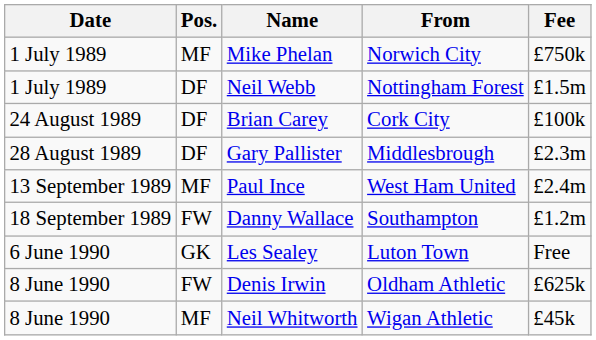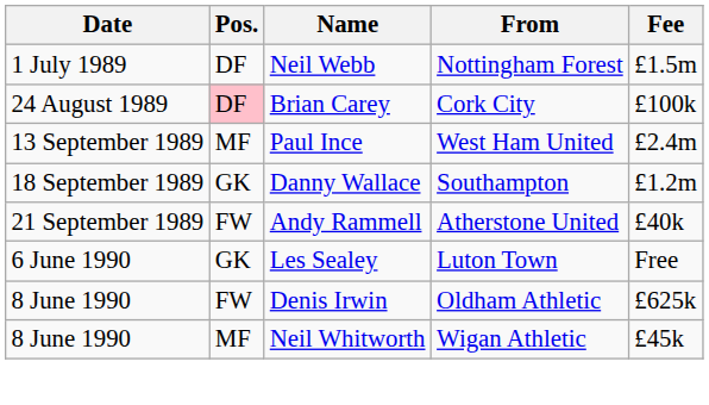 <table class="wikitable">
 <tr>
 <th>Date</th>
 <th>Pos.</th>
 <th>Name</th>
 <th>From</th>
 <th>Fee</th>
 </tr>
 <tr>
 <td>1 July 1989</td>
-<td>MF</td>
-<td> <a href='#'>Mike Phelan</a></td>
-<td> <a href='#'>Norwich City</a></td>
-<td>£750k</td>
-</tr>
-<tr>
-<td>1 July 1989</td>
 <td>DF</td>
 <td> <a href='#'>Neil Webb</a></td>
 <td> <a href='#'>Nottingham Forest</a></td>
 <td>£1.5m</td>
 </tr>
 <tr>
 <td>24 August 1989</td>
-<td>DF</td>
+<td style="background: pink;">DF</td>
 <td> <a href='#'>Brian Carey</a></td>
 <td> <a href='#'>Cork City</a></td>
 <td>£100k</td>
-</tr>
-<tr>
-<td>28 August 1989</td>
-<td>DF</td>
-<td> <a href='#'>Gary Pallister</a></td>
-<td> <a href='#'>Middlesbrough</a></td>
-<td>£2.3m</td>
 </tr>
 <tr>
 <td>13 September 1989</td>
 <td>MF</td>
 <td> <a href='#'>Paul Ince</a></td>
 <td> <a href='#'>West Ham United</a></td>
 <td>£2.4m</td>
 </tr>
 <tr>
 <td>18 September 1989</td>
-<td>FW</td>
+<td>GK</td>
 <td> <a href='#'>Danny Wallace</a></td>
 <td> <a href='#'>Southampton</a></td>
 <td>£1.2m</td>
+</tr>
+<tr>
+<td>21 September 1989</td>
+<td>FW</td>
+<td> <a href='#'>Andy Rammell</a></td>
+<td> <a href='#'>Atherstone United</a></td>
+<td>£40k</td>
 </tr>
 <tr>
 <td>6 June 1990</td>
 <td>GK</td>
 <td> <a href='#'>Les Sealey</a></td>
 <td> <a href='#'>Luton Town</a></td>
 <td>Free</td>
 </tr>
 <tr>
 <td>8 June 1990</td>
 <td>FW</td>
 <td> <a href='#'>Denis Irwin</a></td>
 <td> <a href='#'>Oldham Athletic</a></td>
 <td>£625k</td>
 </tr>
 <tr>
 <td>8 June 1990</td>
 <td>MF</td>
 <td> <a href='#'>Neil Whitworth</a></td>
 <td> <a href='#'>Wigan Athletic</a></td>
 <td>£45k</td>
 </tr>
 </table>
